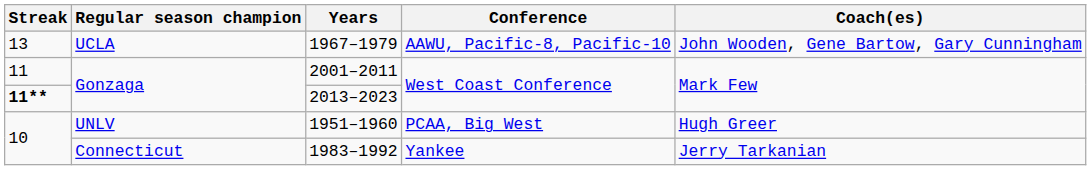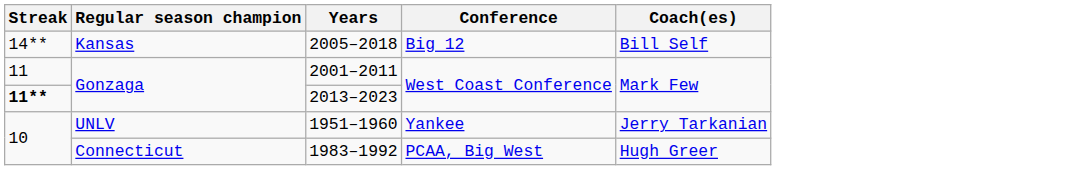 <table class="wikitable">
 <tr>
 <th>Streak</th>
 <th>Regular season champion</th>
 <th>Years</th>
 <th>Conference</th>
 <th>Coach(es)</th>
 </tr>
 <tr>
-<td>13</td>
-<td><a href='#'>UCLA</a></td>
-<td>1967–1979</td>
-<td><a href='#'>AAWU, Pacific-8, Pacific-10</a></td>
-<td><a href='#'>John Wooden</a>, <a href='#'>Gene Bartow</a>, <a href='#'>Gary Cunningham</a></td>
+<td>14**</td>
+<td><a href='#'>Kansas</a></td>
+<td>2005–2018</td>
+<td><a href='#'>Big 12</a></td>
+<td><a href='#'>Bill Self</a></td>
 </tr>
 <tr>
 <td>11</td>
 <td rowspan=2><a href='#'>Gonzaga</a></td>
 <td>2001–2011</td>
 <td rowspan=2><a href='#'>West Coast Conference</a></td>
 <td rowspan=2><a href='#'>Mark Few</a></td>
 </tr>
 <tr>
 <td><strong>11**</strong></td>
 <td>2013–2023</td>
 </tr>
 <tr>
 <td rowspan=2>10</td>
 <td><a href='#'>UNLV</a></td>
 <td>1951–1960</td>
-<td><a href='#'>PCAA, Big West</a></td>
-<td><a href='#'>Hugh Greer</a></td>
+<td><a href='#'>Yankee</a></td>
+<td><a href='#'>Jerry Tarkanian</a></td>
 </tr>
 <tr>
 <td><a href='#'>Connecticut</a></td>
 <td>1983–1992</td>
-<td><a href='#'>Yankee</a></td>
-<td><a href='#'>Jerry Tarkanian</a></td>
+<td><a href='#'>PCAA, Big West</a></td>
+<td><a href='#'>Hugh Greer</a></td>
 </tr>
 </table>
